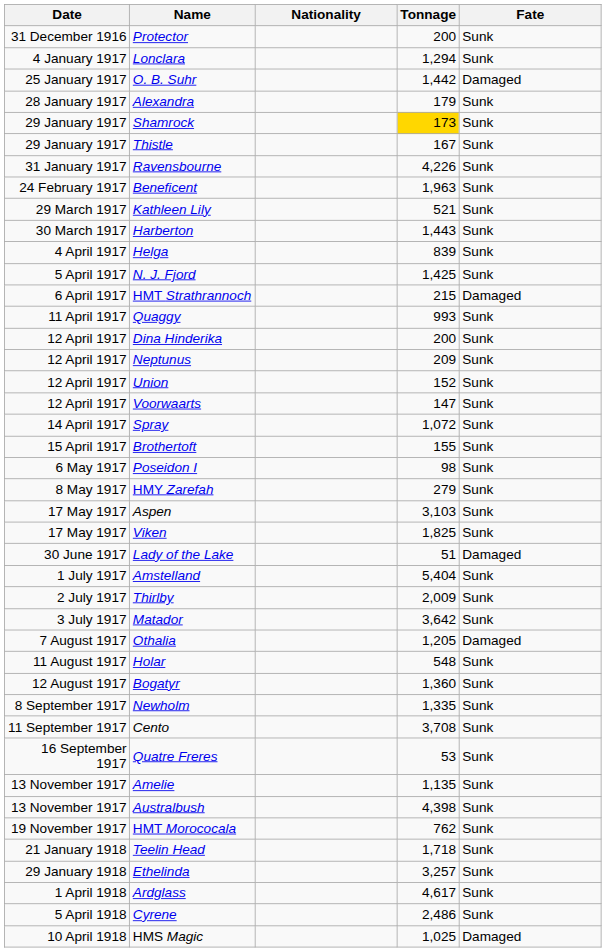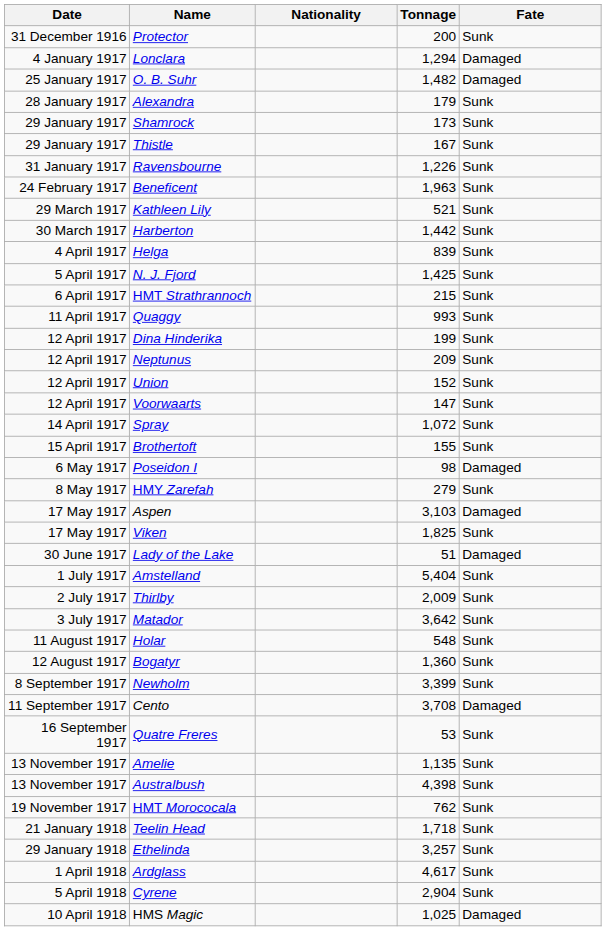 <table class="wikitable sortable">
 <tr>
 <th width="140px">Date</th>
 <th width="140px">Name</th>
 <th width="160px">Nationality</th>
 <th width="25px">Tonnage</th>
 <th width="160px">Fate</th>
 </tr>
 <tr>
 <td align="right">31 December 1916</td>
 <td align="left"><a href='#'><em>Protector</em></a></td>
 <td align="left"></td>
 <td align="right">200</td>
 <td align="left">Sunk</td>
 </tr>
 <tr>
 <td align="right">4 January 1917</td>
 <td align="left"><a href='#'><em>Lonclara</em></a></td>
 <td align="left"></td>
 <td align="right">1,294</td>
-<td align="left">Sunk</td>
+<td align="left">Damaged</td>
 </tr>
 <tr>
 <td align="right">25 January 1917</td>
 <td align="left"><a href='#'><em>O. B. Suhr</em></a></td>
 <td align="left"></td>
-<td align="right">1,442</td>
+<td align="right">1,482</td>
 <td align="left">Damaged</td>
 </tr>
 <tr>
 <td align="right">28 January 1917</td>
 <td align="left"><a href='#'><em>Alexandra</em></a></td>
 <td align="left"></td>
 <td align="right">179</td>
 <td align="left">Sunk</td>
 </tr>
 <tr>
 <td align="right">29 January 1917</td>
 <td align="left"><a href='#'><em>Shamrock</em></a></td>
 <td align="left"></td>
-<td align="right" style="background: gold;">173</td>
+<td align="right">173</td>
 <td align="left">Sunk</td>
 </tr>
 <tr>
 <td align="right">29 January 1917</td>
 <td align="left"><a href='#'><em>Thistle</em></a></td>
 <td align="left"></td>
 <td align="right">167</td>
 <td align="left">Sunk</td>
 </tr>
 <tr>
 <td align="right">31 January 1917</td>
 <td align="left"><a href='#'><em>Ravensbourne</em></a></td>
 <td align="left"></td>
-<td align="right">4,226</td>
+<td align="right">1,226</td>
 <td align="left">Sunk</td>
 </tr>
 <tr>
 <td align="right">24 February 1917</td>
 <td align="left"><a href='#'><em>Beneficent</em></a></td>
 <td align="left"></td>
 <td align="right">1,963</td>
 <td align="left">Sunk</td>
 </tr>
 <tr>
 <td align="right">29 March 1917</td>
 <td align="left"><a href='#'><em>Kathleen Lily</em></a></td>
 <td align="left"></td>
 <td align="right">521</td>
 <td align="left">Sunk</td>
 </tr>
 <tr>
 <td align="right">30 March 1917</td>
 <td align="left"><a href='#'><em>Harberton</em></a></td>
 <td align="left"></td>
-<td align="right">1,443</td>
+<td align="right">1,442</td>
 <td align="left">Sunk</td>
 </tr>
 <tr>
 <td align="right">4 April 1917</td>
 <td align="left"><a href='#'><em>Helga</em></a></td>
 <td align="left"></td>
 <td align="right">839</td>
 <td align="left">Sunk</td>
 </tr>
 <tr>
 <td align="right">5 April 1917</td>
 <td align="left"><a href='#'><em>N. J. Fjord</em></a></td>
 <td align="left"></td>
 <td align="right">1,425</td>
 <td align="left">Sunk</td>
 </tr>
 <tr>
 <td align="right">6 April 1917</td>
 <td align="left"><a href='#'>HMT <em>Strathrannoch</em></a></td>
 <td align="left"></td>
 <td align="right">215</td>
-<td align="left">Damaged</td>
+<td align="left">Sunk</td>
 </tr>
 <tr>
 <td align="right">11 April 1917</td>
 <td align="left"><a href='#'><em>Quaggy</em></a></td>
 <td align="left"></td>
 <td align="right">993</td>
 <td align="left">Sunk</td>
 </tr>
 <tr>
 <td align="right">12 April 1917</td>
 <td align="left"><a href='#'><em>Dina Hinderika</em></a></td>
 <td align="left"></td>
-<td align="right">200</td>
+<td align="right">199</td>
 <td align="left">Sunk</td>
 </tr>
 <tr>
 <td align="right">12 April 1917</td>
 <td align="left"><a href='#'><em>Neptunus</em></a></td>
 <td align="left"></td>
 <td align="right">209</td>
 <td align="left">Sunk</td>
 </tr>
 <tr>
 <td align="right">12 April 1917</td>
 <td align="left"><a href='#'><em>Union</em></a></td>
 <td align="left"></td>
 <td align="right">152</td>
 <td align="left">Sunk</td>
 </tr>
 <tr>
 <td align="right">12 April 1917</td>
 <td align="left"><a href='#'><em>Voorwaarts</em></a></td>
 <td align="left"></td>
 <td align="right">147</td>
 <td align="left">Sunk</td>
 </tr>
 <tr>
 <td align="right">14 April 1917</td>
 <td align="left"><a href='#'><em>Spray</em></a></td>
 <td align="left"></td>
 <td align="right">1,072</td>
 <td align="left">Sunk</td>
 </tr>
 <tr>
 <td align="right">15 April 1917</td>
 <td align="left"><a href='#'><em>Brothertoft</em></a></td>
 <td align="left"></td>
 <td align="right">155</td>
 <td align="left">Sunk</td>
 </tr>
 <tr>
 <td align="right">6 May 1917</td>
 <td align="left"><a href='#'><em>Poseidon I</em></a></td>
 <td align="left"></td>
 <td align="right">98</td>
-<td align="left">Sunk</td>
+<td align="left">Damaged</td>
 </tr>
 <tr>
 <td align="right">8 May 1917</td>
 <td align="left"><a href='#'>HMY <em>Zarefah</em></a></td>
 <td align="left"></td>
 <td align="right">279</td>
 <td align="left">Sunk</td>
 </tr>
 <tr>
 <td align="right">17 May 1917</td>
 <td align="left"><em>Aspen</em></td>
 <td align="left"></td>
 <td align="right">3,103</td>
-<td align="left">Sunk</td>
+<td align="left">Damaged</td>
 </tr>
 <tr>
 <td align="right">17 May 1917</td>
 <td align="left"><a href='#'><em>Viken</em></a></td>
 <td align="left"></td>
 <td align="right">1,825</td>
 <td align="left">Sunk</td>
 </tr>
 <tr>
 <td align="right">30 June 1917</td>
 <td align="left"><a href='#'><em>Lady of the Lake</em></a></td>
 <td align="left"></td>
 <td align="right">51</td>
 <td align="left">Damaged</td>
 </tr>
 <tr>
 <td align="right">1 July 1917</td>
 <td align="left"><a href='#'><em>Amstelland</em></a></td>
 <td align="left"></td>
 <td align="right">5,404</td>
 <td align="left">Sunk</td>
 </tr>
 <tr>
 <td align="right">2 July 1917</td>
 <td align="left"><a href='#'><em>Thirlby</em></a></td>
 <td align="left"></td>
 <td align="right">2,009</td>
 <td align="left">Sunk</td>
 </tr>
 <tr>
 <td align="right">3 July 1917</td>
 <td align="left"><a href='#'><em>Matador</em></a></td>
 <td align="left"></td>
 <td align="right">3,642</td>
 <td align="left">Sunk</td>
 </tr>
 <tr>
-<td align="right">7 August 1917</td>
-<td align="left"><a href='#'><em>Othalia</em></a></td>
-<td align="left"></td>
-<td align="right">1,205</td>
-<td align="left">Damaged</td>
-</tr>
-<tr>
 <td align="right">11 August 1917</td>
 <td align="left"><a href='#'><em>Holar</em></a></td>
 <td align="left"></td>
 <td align="right">548</td>
 <td align="left">Sunk</td>
 </tr>
 <tr>
 <td align="right">12 August 1917</td>
 <td align="left"><a href='#'><em>Bogatyr</em></a></td>
 <td align="left"></td>
 <td align="right">1,360</td>
 <td align="left">Sunk</td>
 </tr>
 <tr>
 <td align="right">8 September 1917</td>
 <td align="left"><a href='#'><em>Newholm</em></a></td>
 <td align="left"></td>
-<td align="right">1,335</td>
+<td align="right">3,399</td>
 <td align="left">Sunk</td>
 </tr>
 <tr>
 <td align="right">11 September 1917</td>
 <td align="left"><em>Cento</em></td>
 <td align="left"></td>
 <td align="right">3,708</td>
-<td align="left">Sunk</td>
+<td align="left">Damaged</td>
 </tr>
 <tr>
 <td align="right">16 September 1917</td>
 <td align="left"><a href='#'><em>Quatre Freres</em></a></td>
 <td align="left"></td>
 <td align="right">53</td>
 <td align="left">Sunk</td>
 </tr>
 <tr>
 <td align="right">13 November 1917</td>
 <td align="left"><a href='#'><em>Amelie</em></a></td>
 <td align="left"></td>
 <td align="right">1,135</td>
 <td align="left">Sunk</td>
 </tr>
 <tr>
 <td align="right">13 November 1917</td>
 <td align="left"><a href='#'><em>Australbush</em></a></td>
 <td align="left"></td>
 <td align="right">4,398</td>
 <td align="left">Sunk</td>
 </tr>
 <tr>
 <td align="right">19 November 1917</td>
 <td align="left"><a href='#'>HMT <em>Morococala</em></a></td>
 <td align="left"></td>
 <td align="right">762</td>
 <td align="left">Sunk</td>
 </tr>
 <tr>
 <td align="right">21 January 1918</td>
 <td align="left"><a href='#'><em>Teelin Head</em></a></td>
 <td align="left"></td>
 <td align="right">1,718</td>
 <td align="left">Sunk</td>
 </tr>
 <tr>
 <td align="right">29 January 1918</td>
 <td align="left"><a href='#'><em>Ethelinda</em></a></td>
 <td align="left"></td>
 <td align="right">3,257</td>
 <td align="left">Sunk</td>
 </tr>
 <tr>
 <td align="right">1 April 1918</td>
 <td align="left"><a href='#'><em>Ardglass</em></a></td>
 <td align="left"></td>
 <td align="right">4,617</td>
 <td align="left">Sunk</td>
 </tr>
 <tr>
 <td align="right">5 April 1918</td>
 <td align="left"><a href='#'><em>Cyrene</em></a></td>
 <td align="left"></td>
-<td align="right">2,486</td>
+<td align="right">2,904</td>
 <td align="left">Sunk</td>
 </tr>
 <tr>
 <td align="right">10 April 1918</td>
 <td align="left">HMS <em>Magic</em></td>
 <td align="left"></td>
 <td align="right">1,025</td>
 <td align="left">Damaged</td>
 </tr>
 </table>
